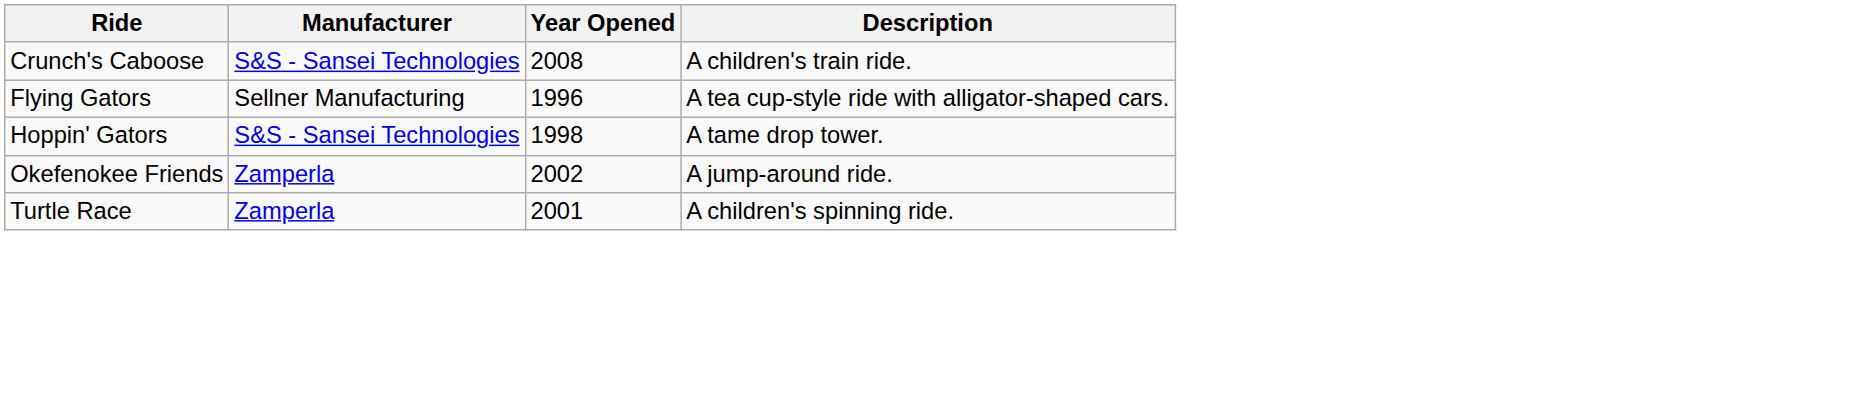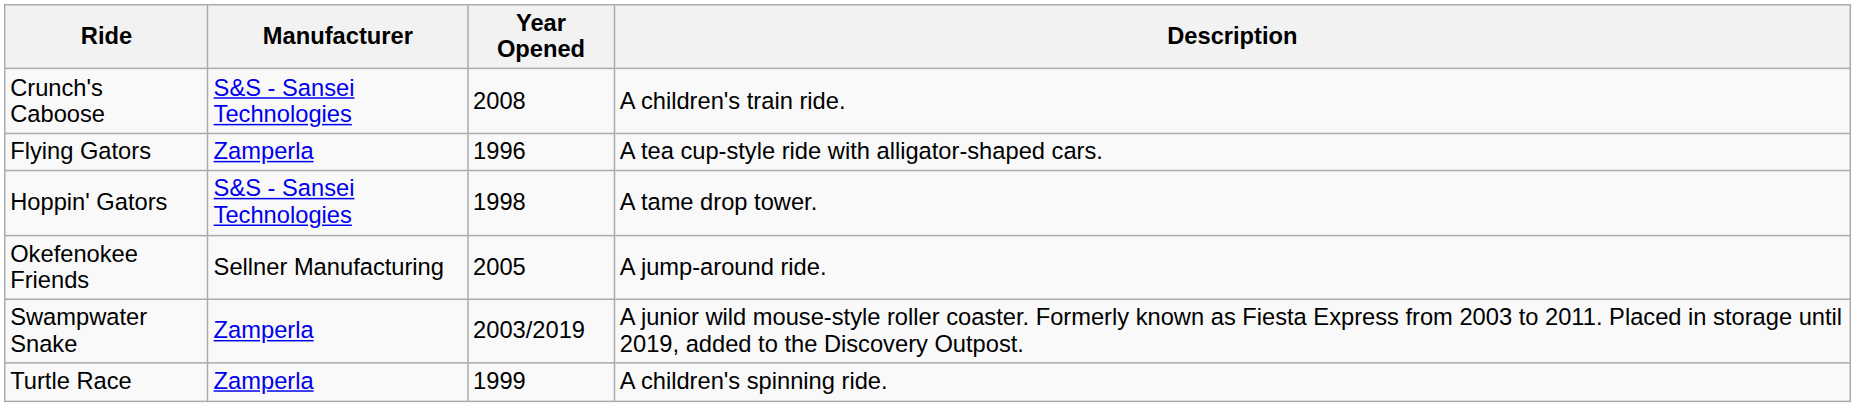 <table class=wikitable>
 <tr>
 <th>Ride</th>
 <th>Manufacturer</th>
 <th>Year Opened</th>
 <th>Description</th>
 </tr>
 <tr>
 <td>Crunch's Caboose</td>
 <td><a href='#'>S&S - Sansei Technologies</a></td>
 <td>2008</td>
 <td>A children's train ride.</td>
 </tr>
 <tr>
 <td>Flying Gators</td>
-<td>Sellner Manufacturing</td>
+<td><a href='#'>Zamperla</a></td>
 <td>1996</td>
 <td>A tea cup-style ride with alligator-shaped cars.</td>
 </tr>
 <tr>
 <td>Hoppin' Gators</td>
 <td><a href='#'>S&S - Sansei Technologies</a></td>
 <td>1998</td>
 <td>A tame drop tower.</td>
 </tr>
 <tr>
 <td>Okefenokee Friends</td>
+<td>Sellner Manufacturing</td>
+<td>2005</td>
+<td>A jump-around ride.</td>
+</tr>
+<tr>
+<td>Swampwater Snake</td>
 <td><a href='#'>Zamperla</a></td>
-<td>2002</td>
-<td>A jump-around ride.</td>
+<td>2003/2019</td>
+<td>A junior wild mouse-style roller coaster. Formerly known as Fiesta Express from 2003 to 2011. Placed in storage until 2019, added to the Discovery Outpost.</td>
 </tr>
 <tr>
 <td>Turtle Race</td>
 <td><a href='#'>Zamperla</a></td>
-<td>2001</td>
+<td>1999</td>
 <td>A children's spinning ride.</td>
 </tr>
 </table>
